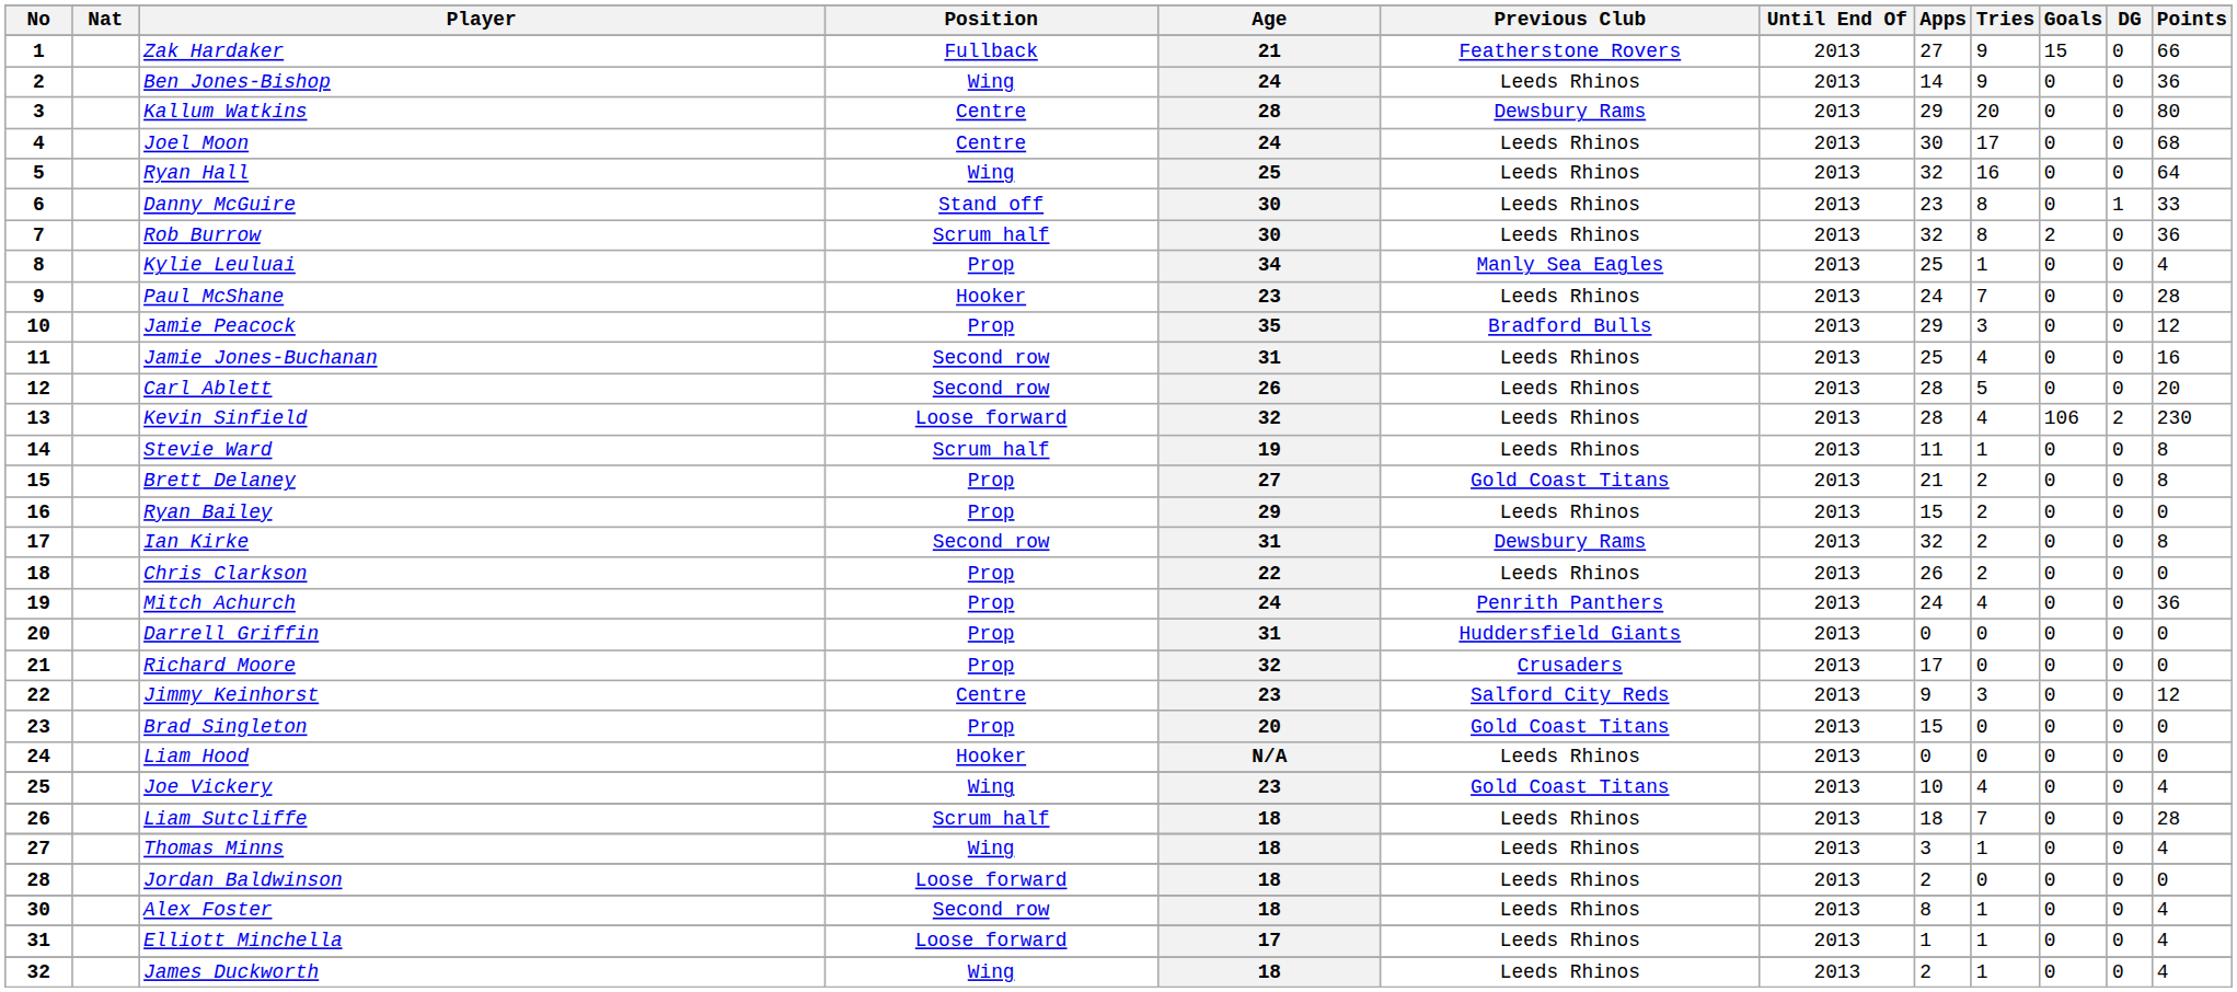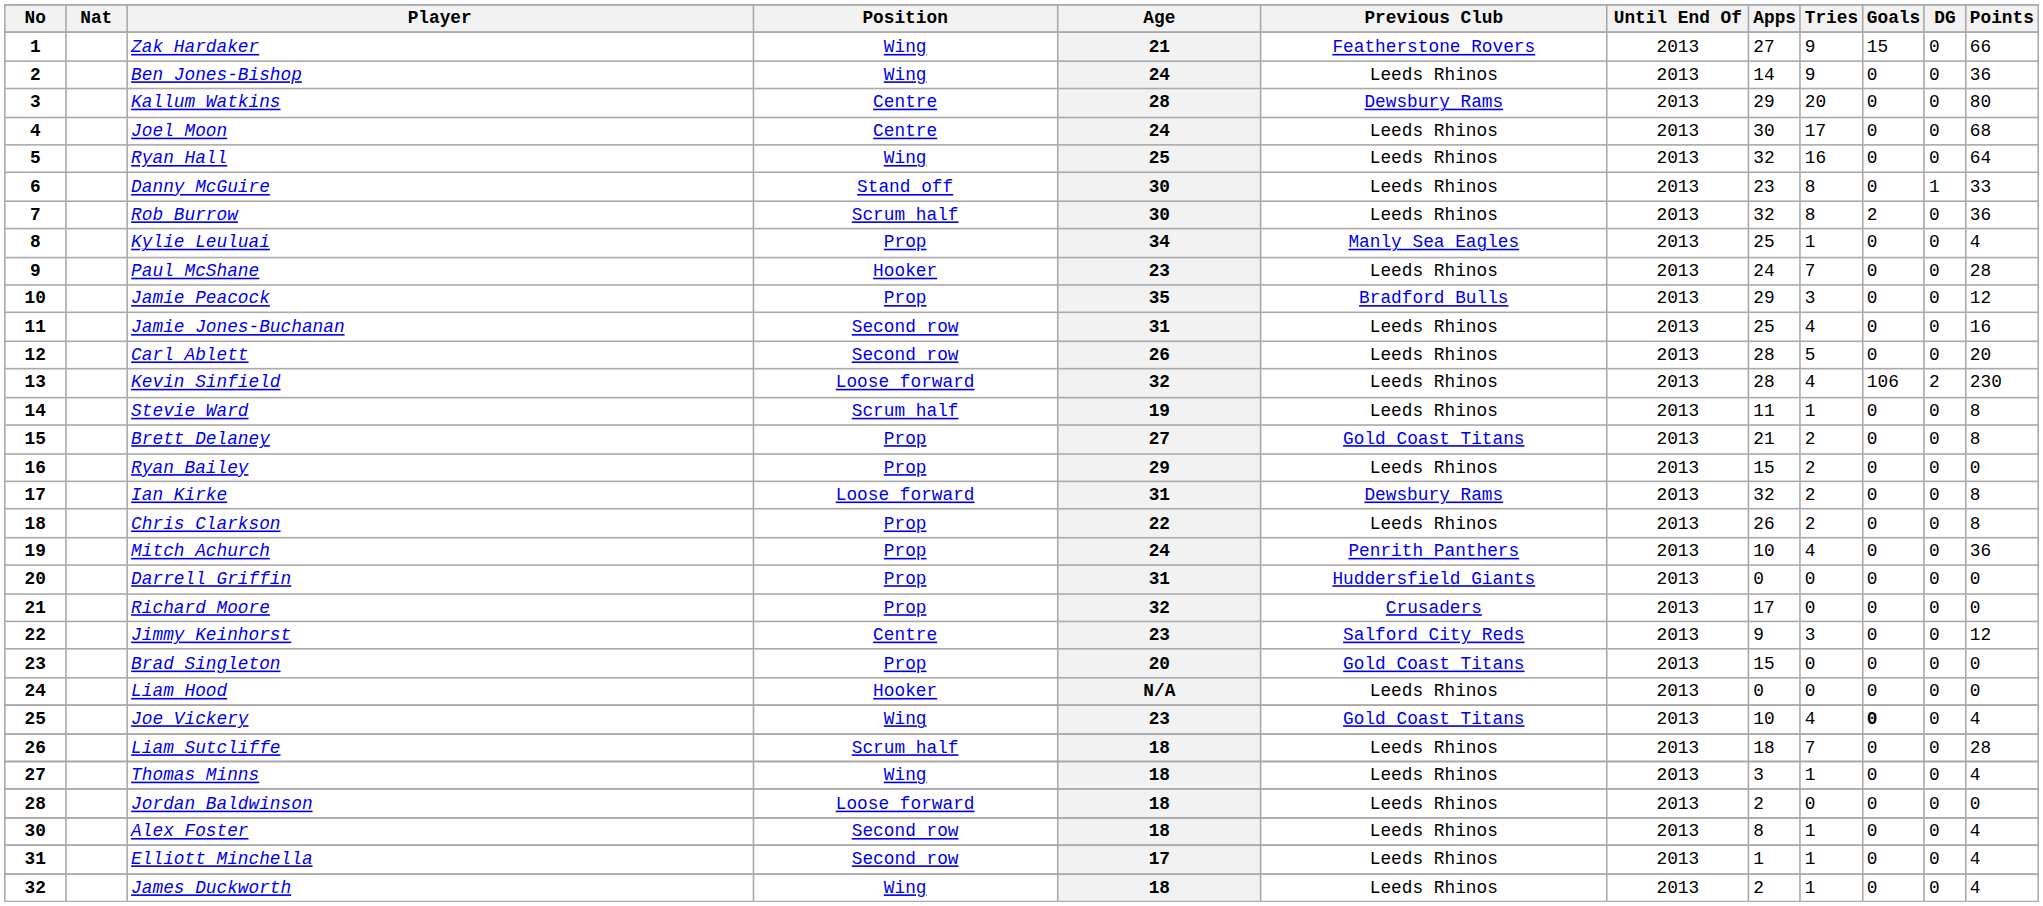 <table class="wikitable sortable" width="100%" style="font-size:85%">
 <tr bgcolor="#efefef">
 </tr>
 <tr bgcolor="#efefef">
 <th width=3%>No</th>
 <th width=3%>Nat</th>
 <th !width=47%>Player</th>
 <th width=15%>Position</th>
 <th width=1%>Age</th>
 <th width=17%>Previous Club</th>
 <th width=7%>Until End Of</th>
 <th width="20">Apps</th>
 <th width="20">Tries</th>
 <th width="20">Goals</th>
 <th width="20">DG</th>
 <th width="20">Points</th>
 </tr>
 <tr bgcolor=#FFFFFF>
 </tr>
 <tr bgcolor=#FFFFFF>
 <td align=center><strong>1</strong></td>
 <td align=center></td>
 <td><em><a href='#'>Zak Hardaker</a></em></td>
-<td align=center><a href='#'>Fullback</a></td>
+<td align=center><a href='#'>Wing</a></td>
 <th width=10%>21</th>
 <td align=center><a href='#'>Featherstone Rovers</a></td>
 <td align=center>2013</td>
 <td align=centre>27</td>
 <td align=centre>9</td>
 <td align=centre>15</td>
 <td align=centre>0</td>
 <td align=centre>66</td>
 </tr>
 <tr bgcolor=#FFFFFF>
 <td align=center><strong>2</strong></td>
 <td align=center></td>
 <td><em><a href='#'>Ben Jones-Bishop</a></em></td>
 <td align=center><a href='#'>Wing</a></td>
 <th width=10%>24</th>
 <td align=center>Leeds Rhinos</td>
 <td align=center>2013</td>
 <td align=centre>14</td>
 <td align=centre>9</td>
 <td align=centre>0</td>
 <td align=centre>0</td>
 <td align=centre>36</td>
 </tr>
 <tr bgcolor=#FFFFFF>
 <td align=center><strong>3</strong></td>
 <td align=center></td>
 <td><em><a href='#'>Kallum Watkins</a></em></td>
 <td align=center><a href='#'>Centre</a></td>
 <th width=10%>28</th>
 <td align=center><a href='#'>Dewsbury Rams</a></td>
 <td align=center>2013</td>
 <td align=centre>29</td>
 <td align=centre>20</td>
 <td align=centre>0</td>
 <td align=centre>0</td>
 <td align=centre>80</td>
 </tr>
 <tr bgcolor=#FFFFFF>
 <td align=center><strong>4</strong></td>
 <td align=center></td>
 <td><em><a href='#'>Joel Moon</a></em></td>
 <td align=center><a href='#'>Centre</a></td>
 <th width=10%>24</th>
 <td align=center>Leeds Rhinos</td>
 <td align=center>2013</td>
 <td align=centre>30</td>
 <td align=centre>17</td>
 <td align=centre>0</td>
 <td align=centre>0</td>
 <td align=centre>68</td>
 </tr>
 <tr bgcolor=#FFFFFF>
 <td align=center><strong>5</strong></td>
 <td align=center></td>
 <td><em><a href='#'>Ryan Hall</a></em></td>
 <td align=center><a href='#'>Wing</a></td>
 <th width=10%>25</th>
 <td align=center>Leeds Rhinos</td>
 <td align=center>2013</td>
 <td align=centre>32</td>
 <td align=centre>16</td>
 <td align=centre>0</td>
 <td align=centre>0</td>
 <td align=centre>64</td>
 </tr>
 <tr bgcolor=#FFFFFF>
 <td align=center><strong>6</strong></td>
 <td align=center></td>
 <td><em><a href='#'>Danny McGuire</a></em></td>
 <td align=center><a href='#'>Stand off</a></td>
 <th width=10%>30</th>
 <td align=center>Leeds Rhinos</td>
 <td align=center>2013</td>
 <td align=centre>23</td>
 <td align=centre>8</td>
 <td align=centre>0</td>
 <td align=centre>1</td>
 <td align=centre>33</td>
 </tr>
 <tr bgcolor=#FFFFFF>
 <td align=center><strong>7</strong></td>
 <td align=center></td>
 <td><em><a href='#'>Rob Burrow</a></em></td>
 <td align=center><a href='#'>Scrum half</a></td>
 <th width=10%>30</th>
 <td align=center>Leeds Rhinos</td>
 <td align=center>2013</td>
 <td align=centre>32</td>
 <td align=centre>8</td>
 <td align=centre>2</td>
 <td align=centre>0</td>
 <td align=centre>36</td>
 </tr>
 <tr bgcolor=#FFFFFF>
 <td align=center><strong>8</strong></td>
 <td align=center></td>
 <td><em><a href='#'>Kylie Leuluai</a></em></td>
 <td align=center><a href='#'>Prop</a></td>
 <th width=10%>34</th>
 <td align=center><a href='#'>Manly Sea Eagles</a></td>
 <td align=center>2013</td>
 <td align=centre>25</td>
 <td align=centre>1</td>
 <td align=centre>0</td>
 <td align=centre>0</td>
 <td align=centre>4</td>
 </tr>
 <tr bgcolor=#FFFFFF>
 <td align=center><strong>9</strong></td>
 <td align=center></td>
 <td><em><a href='#'>Paul McShane</a></em></td>
 <td align=center><a href='#'>Hooker</a></td>
 <th width=10%>23</th>
 <td align=center>Leeds Rhinos</td>
 <td align=center>2013</td>
 <td align=centre>24</td>
 <td align=centre>7</td>
 <td align=centre>0</td>
 <td align=centre>0</td>
 <td align=centre>28</td>
 </tr>
 <tr bgcolor=#FFFFFF>
 <td align=center><strong>10</strong></td>
 <td align=center></td>
 <td><em><a href='#'>Jamie Peacock</a></em></td>
 <td align=center><a href='#'>Prop</a></td>
 <th width=10%>35</th>
 <td align=center><a href='#'>Bradford Bulls</a></td>
 <td align=center>2013</td>
 <td align=centre>29</td>
 <td align=centre>3</td>
 <td align=centre>0</td>
 <td align=centre>0</td>
 <td align=centre>12</td>
 </tr>
 <tr bgcolor=#FFFFFF>
 <td align=center><strong>11</strong></td>
 <td align=center></td>
 <td><em><a href='#'>Jamie Jones-Buchanan</a></em></td>
 <td align=center><a href='#'>Second row</a></td>
 <th width=10%>31</th>
 <td align=center>Leeds Rhinos</td>
 <td align=center>2013</td>
 <td align=centre>25</td>
 <td align=centre>4</td>
 <td align=centre>0</td>
 <td align=centre>0</td>
 <td align=centre>16</td>
 </tr>
 <tr bgcolor=#FFFFFF>
 <td align=center><strong>12</strong></td>
 <td align=center></td>
 <td><em><a href='#'>Carl Ablett</a></em></td>
 <td align=center><a href='#'>Second row</a></td>
 <th width=10%>26</th>
 <td align=center>Leeds Rhinos</td>
 <td align=center>2013</td>
 <td align=centre>28</td>
 <td align=centre>5</td>
 <td align=centre>0</td>
 <td align=centre>0</td>
 <td align=centre>20</td>
 </tr>
 <tr bgcolor=#FFFFFF>
 <td align=center><strong>13</strong></td>
 <td align=center></td>
 <td><em><a href='#'>Kevin Sinfield</a></em></td>
 <td align=center><a href='#'>Loose forward</a></td>
 <th width=10%>32</th>
 <td align=center>Leeds Rhinos</td>
 <td align=center>2013</td>
 <td align=centre>28</td>
 <td align=centre>4</td>
 <td align=centre>106</td>
 <td align=centre>2</td>
 <td align=centre>230</td>
 </tr>
 <tr bgcolor=#FFFFFF>
 <td align=center><strong>14</strong></td>
 <td align=center></td>
 <td><em><a href='#'>Stevie Ward</a></em></td>
 <td align=center><a href='#'>Scrum half</a></td>
 <th width=10%>19</th>
 <td align=center>Leeds Rhinos</td>
 <td align=center>2013</td>
 <td align=centre>11</td>
 <td align=centre>1</td>
 <td align=centre>0</td>
 <td align=centre>0</td>
 <td align=centre>8</td>
 </tr>
 <tr bgcolor=#FFFFFF>
 <td align=center><strong>15</strong></td>
 <td align=center></td>
 <td><em><a href='#'>Brett Delaney</a></em></td>
 <td align=center><a href='#'>Prop</a></td>
 <th width=10%>27</th>
 <td align=center><a href='#'>Gold Coast Titans</a></td>
 <td align=center>2013</td>
 <td align=centre>21</td>
 <td align=centre>2</td>
 <td align=centre>0</td>
 <td align=centre>0</td>
 <td align=centre>8</td>
 </tr>
 <tr bgcolor=#FFFFFF>
 <td align=center><strong>16</strong></td>
 <td align=center></td>
 <td><em><a href='#'>Ryan Bailey</a></em></td>
 <td align=center><a href='#'>Prop</a></td>
 <th width=10%>29</th>
 <td align=center>Leeds Rhinos</td>
 <td align=center>2013</td>
 <td align=centre>15</td>
 <td align=centre>2</td>
 <td align=centre>0</td>
 <td align=centre>0</td>
 <td align=centre>0</td>
 </tr>
 <tr bgcolor=#FFFFFF>
 <td align=center><strong>17</strong></td>
 <td align=center></td>
 <td><em><a href='#'>Ian Kirke</a></em></td>
-<td align=center><a href='#'>Second row</a></td>
+<td align=center><a href='#'>Loose forward</a></td>
 <th width=10%>31</th>
 <td align=center><a href='#'>Dewsbury Rams</a></td>
 <td align=center>2013</td>
 <td align=centre>32</td>
 <td align=centre>2</td>
 <td align=centre>0</td>
 <td align=centre>0</td>
 <td align=centre>8</td>
 </tr>
 <tr bgcolor=#FFFFFF>
 <td align=center><strong>18</strong></td>
 <td align=center></td>
 <td><em><a href='#'>Chris Clarkson</a></em></td>
 <td align=center><a href='#'>Prop</a></td>
 <th width=10%>22</th>
 <td align=center>Leeds Rhinos</td>
 <td align=center>2013</td>
 <td align=centre>26</td>
 <td align=centre>2</td>
 <td align=centre>0</td>
 <td align=centre>0</td>
-<td align=centre>0</td>
+<td align=centre>8</td>
 </tr>
 <tr bgcolor=#FFFFFF>
 <td align=center><strong>19</strong></td>
 <td align=center></td>
 <td><em><a href='#'>Mitch Achurch</a></em></td>
 <td align=center><a href='#'>Prop</a></td>
 <th width=10%>24</th>
 <td align=center><a href='#'>Penrith Panthers</a></td>
 <td align=center>2013</td>
-<td align=centre>24</td>
+<td align=centre>10</td>
 <td align=centre>4</td>
 <td align=centre>0</td>
 <td align=centre>0</td>
 <td align=centre>36</td>
 </tr>
 <tr bgcolor=#FFFFFF>
 <td align=center><strong>20</strong></td>
 <td align=center></td>
 <td><em><a href='#'>Darrell Griffin</a></em></td>
 <td align=center><a href='#'>Prop</a></td>
 <th width=10%>31</th>
 <td align=center><a href='#'>Huddersfield Giants</a></td>
 <td align=center>2013</td>
 <td align=centre>0</td>
 <td align=centre>0</td>
 <td align=centre>0</td>
 <td align=centre>0</td>
 <td align=centre>0</td>
 </tr>
 <tr bgcolor=#FFFFFF>
 <td align=center><strong>21</strong></td>
 <td align=center></td>
 <td><em><a href='#'>Richard Moore</a></em></td>
 <td align=center><a href='#'>Prop</a></td>
 <th width=10%>32</th>
 <td align=center><a href='#'>Crusaders</a></td>
 <td align=center>2013</td>
 <td align=centre>17</td>
 <td align=centre>0</td>
 <td align=centre>0</td>
 <td align=centre>0</td>
 <td align=centre>0</td>
 </tr>
 <tr bgcolor=#FFFFFF>
 <td align=center><strong>22</strong></td>
 <td align=center></td>
 <td><em><a href='#'>Jimmy Keinhorst</a></em></td>
 <td align=center><a href='#'>Centre</a></td>
 <th width=10%>23</th>
 <td align=center><a href='#'>Salford City Reds</a></td>
 <td align=center>2013</td>
 <td align=centre>9</td>
 <td align=centre>3</td>
 <td align=centre>0</td>
 <td align=centre>0</td>
 <td align=centre>12</td>
 </tr>
 <tr bgcolor=#FFFFFF>
 <td align=center><strong>23</strong></td>
 <td align=center></td>
 <td><em><a href='#'>Brad Singleton</a></em></td>
 <td align=center><a href='#'>Prop</a></td>
 <th width=10%>20</th>
 <td align=center><a href='#'>Gold Coast Titans</a></td>
 <td align=center>2013</td>
 <td align=centre>15</td>
 <td align=centre>0</td>
 <td align=centre>0</td>
 <td align=centre>0</td>
 <td align=centre>0</td>
 </tr>
 <tr bgcolor=#FFFFFF>
 <td align=center><strong>24</strong></td>
 <td align=center></td>
 <td><em><a href='#'>Liam Hood</a></em></td>
 <td align=center><a href='#'>Hooker</a></td>
 <th width=10%>N/A</th>
 <td align=center>Leeds Rhinos</td>
 <td align=center>2013</td>
 <td align=centre>0</td>
 <td align=centre>0</td>
 <td align=centre>0</td>
 <td align=centre>0</td>
 <td align=centre>0</td>
 </tr>
 <tr>
 </tr>
 <tr bgcolor=#FFFFFF>
 <td align=center><strong>25</strong></td>
 <td align=center></td>
 <td><em><a href='#'>Joe Vickery</a></em></td>
 <td align=center><a href='#'>Wing</a></td>
 <th width=10%>23</th>
 <td align=center><a href='#'>Gold Coast Titans</a></td>
 <td align=center>2013</td>
 <td align=centre>10</td>
 <td align=centre>4</td>
-<td align=centre>0</td>
+<td align=centre><strong>0</strong></td>
 <td align=centre>0</td>
 <td align=centre>4</td>
 </tr>
 <tr>
 </tr>
 <tr bgcolor=#FFFFFF>
 <td align=center><strong>26</strong></td>
 <td align=center></td>
 <td><em><a href='#'>Liam Sutcliffe</a></em></td>
 <td align=center><a href='#'>Scrum half</a></td>
 <th width=10%>18</th>
 <td align=center>Leeds Rhinos</td>
 <td align=center>2013</td>
 <td align=centre>18</td>
 <td align=centre>7</td>
 <td align=centre>0</td>
 <td align=centre>0</td>
 <td align=centre>28</td>
 </tr>
 <tr>
 </tr>
 <tr bgcolor=#FFFFFF>
 <td align=center><strong>27</strong></td>
 <td align=center></td>
 <td><em><a href='#'>Thomas Minns</a></em></td>
 <td align=center><a href='#'>Wing</a></td>
 <th width=10%>18</th>
 <td align=center>Leeds Rhinos</td>
 <td align=center>2013</td>
 <td align=centre>3</td>
 <td align=centre>1</td>
 <td align=centre>0</td>
 <td align=centre>0</td>
 <td align=centre>4</td>
 </tr>
 <tr>
 </tr>
 <tr bgcolor=#FFFFFF>
 <td align=center><strong>28</strong></td>
 <td align=center></td>
 <td><em><a href='#'>Jordan Baldwinson</a></em></td>
 <td align=center><a href='#'>Loose forward</a></td>
 <th width=10%>18</th>
 <td align=center>Leeds Rhinos</td>
 <td align=center>2013</td>
 <td align=centre>2</td>
 <td align=centre>0</td>
 <td align=centre>0</td>
 <td align=centre>0</td>
 <td align=centre>0</td>
 </tr>
 <tr>
 </tr>
 <tr bgcolor=#FFFFFF>
 <td align=center><strong>30</strong></td>
 <td align=center></td>
 <td><em><a href='#'>Alex Foster</a></em></td>
 <td align=center><a href='#'>Second row</a></td>
 <th width=10%>18</th>
 <td align=center>Leeds Rhinos</td>
 <td align=center>2013</td>
 <td align=centre>8</td>
 <td align=centre>1</td>
 <td align=centre>0</td>
 <td align=centre>0</td>
 <td align=centre>4</td>
 </tr>
 <tr>
 </tr>
 <tr bgcolor=#FFFFFF>
 <td align=center><strong>31</strong></td>
 <td align=center></td>
 <td><em><a href='#'>Elliott Minchella</a></em></td>
-<td align=center><a href='#'>Loose forward</a></td>
+<td align=center><a href='#'>Second row</a></td>
 <th width=10%>17</th>
 <td align=center>Leeds Rhinos</td>
 <td align=center>2013</td>
 <td align=centre>1</td>
 <td align=centre>1</td>
 <td align=centre>0</td>
 <td align=centre>0</td>
 <td align=centre>4</td>
 </tr>
 <tr>
 </tr>
 <tr bgcolor=#FFFFFF>
 <td align=center><strong>32</strong></td>
 <td align=center></td>
 <td><em><a href='#'>James Duckworth</a></em></td>
 <td align=center><a href='#'>Wing</a></td>
 <th width=10%>18</th>
 <td align=center>Leeds Rhinos</td>
 <td align=center>2013</td>
 <td align=centre>2</td>
 <td align=centre>1</td>
 <td align=centre>0</td>
 <td align=centre>0</td>
 <td align=centre>4</td>
 </tr>
 </table>
